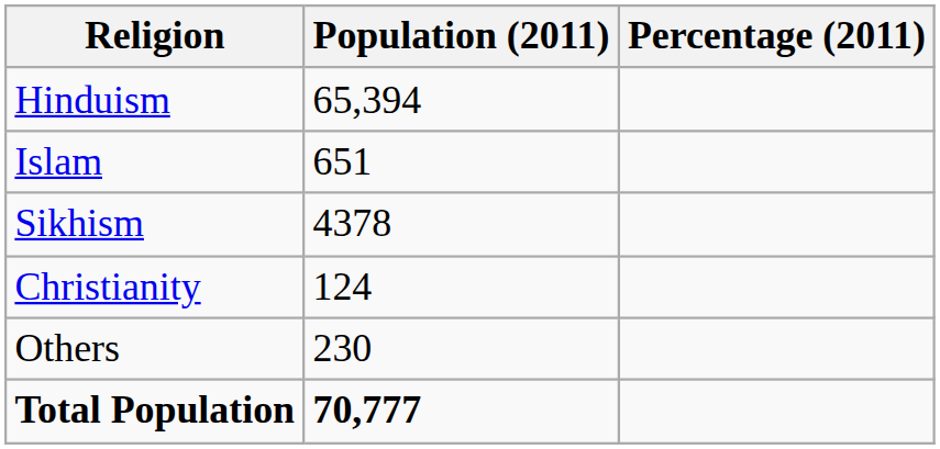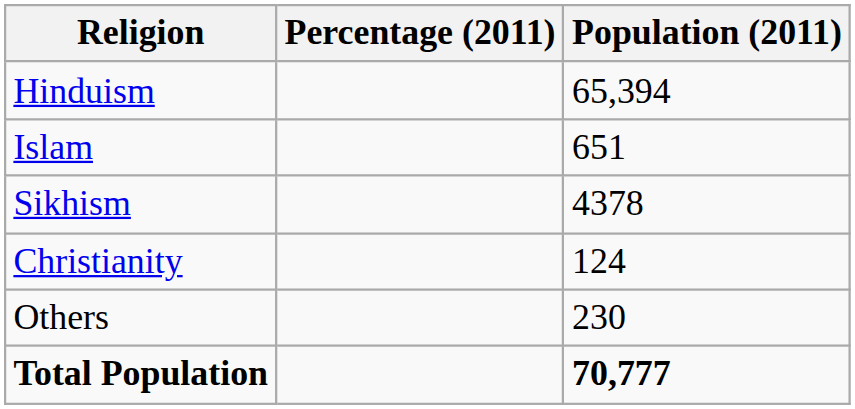 <table class="wikitable sortable">
 <tr>
 <th>Religion</th>
+<th>Percentage (2011)</th>
 <th>Population (2011)</th>
-<th>Percentage (2011)</th>
 </tr>
 <tr>
 <td><a href='#'>Hinduism</a> </td>
+<td></td>
 <td>65,394</td>
-<td></td>
 </tr>
 <tr>
 <td><a href='#'>Islam</a> </td>
+<td></td>
 <td>651</td>
-<td></td>
 </tr>
 <tr>
 <td><a href='#'>Sikhism</a> </td>
+<td></td>
 <td>4378</td>
-<td></td>
 </tr>
 <tr>
 <td><a href='#'>Christianity</a> </td>
+<td></td>
 <td>124</td>
-<td></td>
 </tr>
 <tr>
 <td>Others </td>
+<td></td>
 <td>230</td>
-<td></td>
 </tr>
 <tr>
 <td><strong>Total Population</strong></td>
+<td><strong></strong></td>
 <td><strong>70,777</strong></td>
-<td><strong></strong></td>
 </tr>
 </table>
